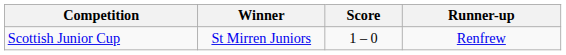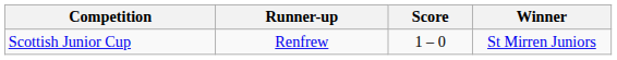 <table class="wikitable" style="text-align: center;">
 <tr>
 <th width=210>Competition</th>
+<th width=170>Runner-up</th>
+<th width=80>Score</th>
 <th width=135>Winner</th>
-<th width=80>Score</th>
-<th width=170>Runner-up</th>
 </tr>
 <tr>
 <td align=left><a href='#'>Scottish Junior Cup</a></td>
+<td><a href='#'>Renfrew</a></td>
+<td>1 – 0</td>
 <td><a href='#'>St Mirren Juniors</a></td>
-<td>1 – 0</td>
-<td><a href='#'>Renfrew</a></td>
 </tr>
 </table>
